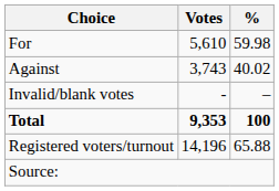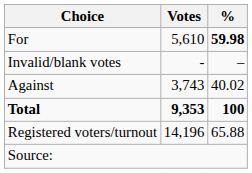 <table class=wikitable style=text-align:right>
 <tr>
 <th>Choice</th>
 <th>Votes</th>
 <th>%</th>
 </tr>
 <tr>
 <td align=left>For</td>
 <td>5,610</td>
-<td>59.98</td>
+<td><strong>59.98</strong></td>
+</tr>
+<tr>
+<td align=left>Invalid/blank votes</td>
+<td>-</td>
+<td>–</td>
 </tr>
 <tr>
 <td align=left>Against</td>
 <td>3,743</td>
 <td>40.02</td>
-</tr>
-<tr>
-<td align=left>Invalid/blank votes</td>
-<td>-</td>
-<td>–</td>
 </tr>
 <tr>
 <td align=left><strong>Total</strong></td>
 <td><strong>9,353</strong></td>
 <td><strong>100</strong></td>
 </tr>
 <tr>
 <td align=left>Registered voters/turnout</td>
 <td>14,196</td>
 <td>65.88</td>
 </tr>
 <tr>
 <td colspan=3 align=left>Source: </td>
 </tr>
 </table>
